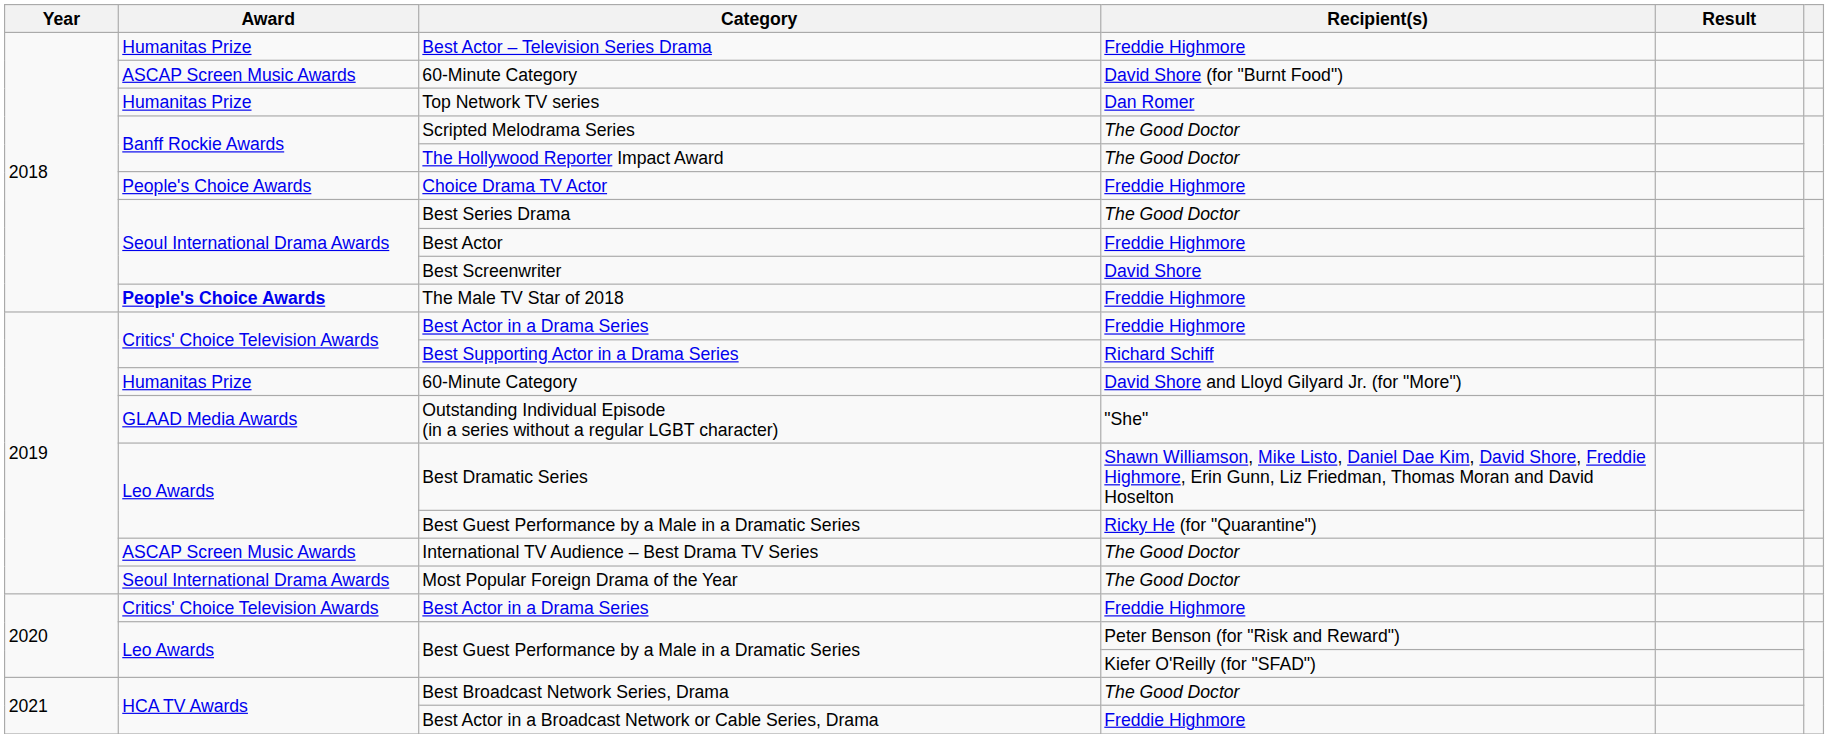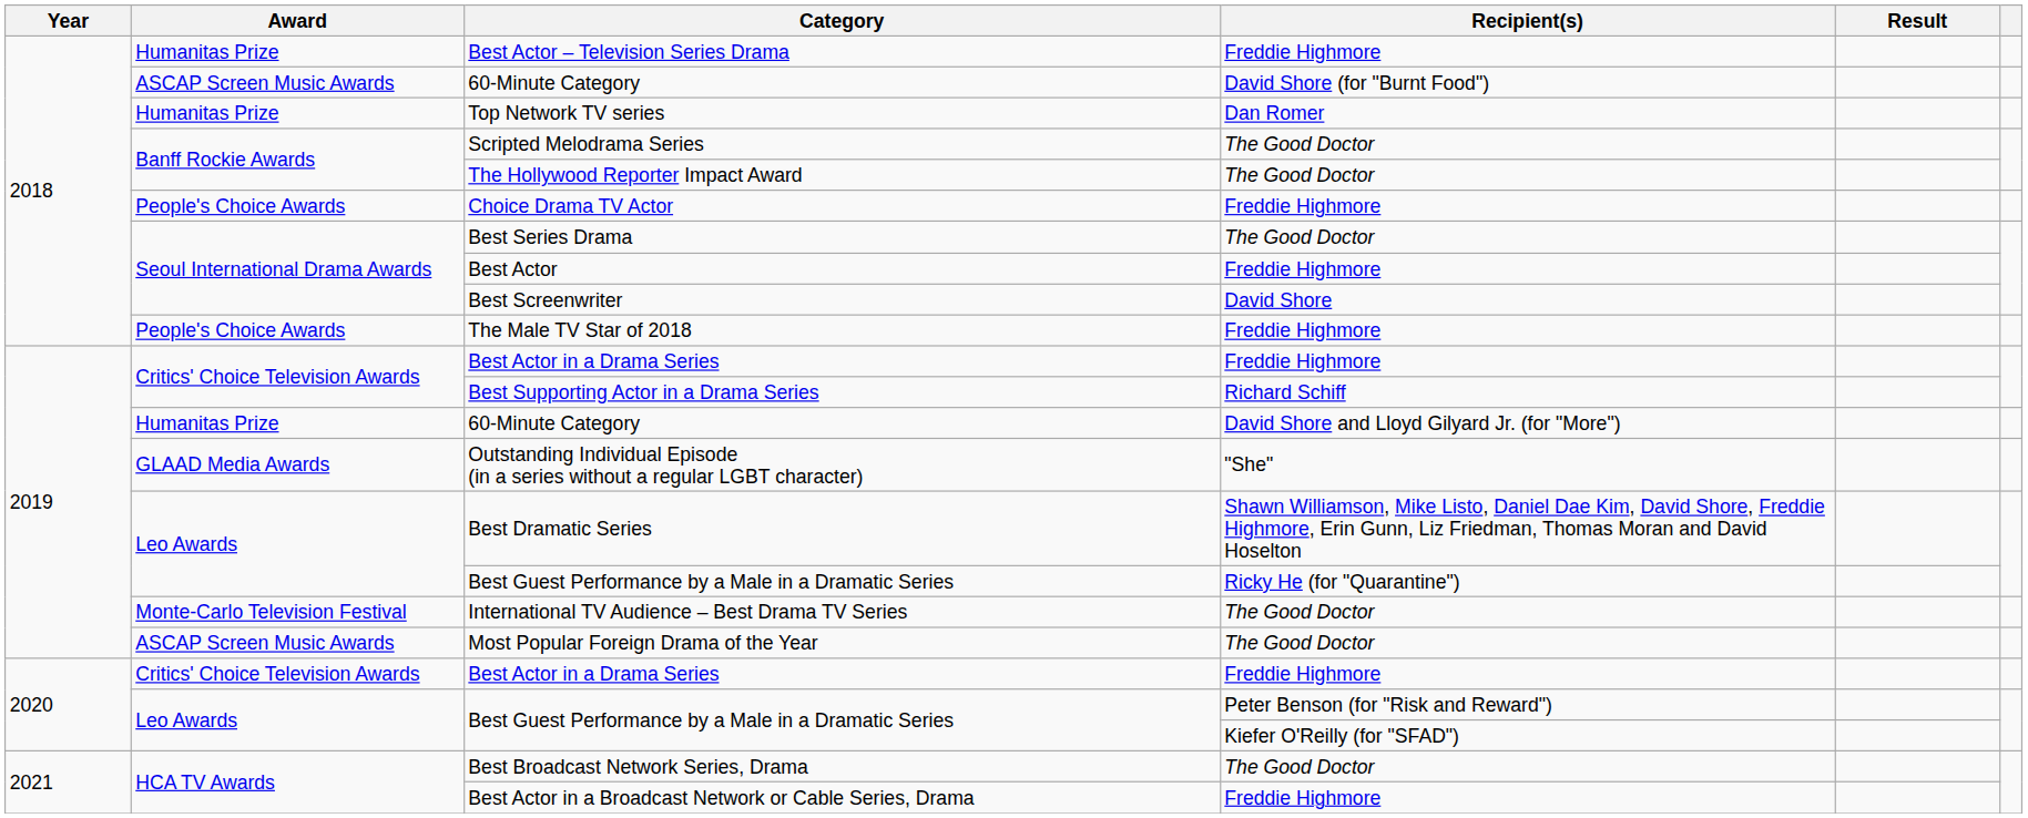 <table class="wikitable sortable plainrowheaders" style="text-align:left; font-size:95%;">
 <tr>
 <th scope="col">Year</th>
 <th scope="col" style="width:16.5%;">Award</th>
 <th scope="col" style="width:37.5%;">Category</th>
 <th scope="col" style="width:30.5%;">Recipient(s)</th>
 <th scope="col">Result</th>
 <th scope="col" class="unsortable"></th>
 </tr>
 <tr>
 <td rowspan="10">2018</td>
 <td><a href='#'>Humanitas Prize</a></td>
 <td><a href='#'>Best Actor – Television Series Drama</a></td>
 <td><a href='#'>Freddie Highmore</a></td>
 <td></td>
 <td style="text-align:center;"></td>
 </tr>
 <tr>
 <td><a href='#'>ASCAP Screen Music Awards</a></td>
 <td>60-Minute Category</td>
 <td><a href='#'>David Shore</a> (for "Burnt Food")</td>
 <td></td>
 <td style="text-align:center;"></td>
 </tr>
 <tr>
 <td><a href='#'>Humanitas Prize</a></td>
 <td>Top Network TV series</td>
 <td><a href='#'>Dan Romer</a></td>
 <td></td>
 <td style="text-align:center;"></td>
 </tr>
 <tr>
 <td rowspan="2"><a href='#'>Banff Rockie Awards</a></td>
 <td>Scripted Melodrama Series</td>
 <td><em>The Good Doctor</em></td>
 <td></td>
 <td rowspan="2" style="text-align:center;"></td>
 </tr>
 <tr>
 <td><a href='#'>The Hollywood Reporter</a> Impact Award</td>
 <td><em>The Good Doctor</em></td>
 <td></td>
 </tr>
 <tr>
 <td><a href='#'>People's Choice Awards</a></td>
 <td><a href='#'>Choice Drama TV Actor</a></td>
 <td><a href='#'>Freddie Highmore</a></td>
 <td></td>
 <td style="text-align:center;"></td>
 </tr>
 <tr>
 <td rowspan="3"><a href='#'>Seoul International Drama Awards</a></td>
 <td>Best Series Drama</td>
 <td><em>The Good Doctor</em></td>
 <td></td>
 <td rowspan="3" style="text-align:center;"></td>
 </tr>
 <tr>
 <td>Best Actor</td>
 <td><a href='#'>Freddie Highmore</a></td>
 <td></td>
 </tr>
 <tr>
 <td>Best Screenwriter</td>
 <td><a href='#'>David Shore</a></td>
 <td></td>
 </tr>
 <tr>
-<td><strong><a href='#'>People's Choice Awards</a></strong></td>
+<td><a href='#'>People's Choice Awards</a></td>
 <td>The Male TV Star of 2018</td>
 <td><a href='#'>Freddie Highmore</a></td>
 <td></td>
 <td style="text-align:center;"></td>
 </tr>
 <tr>
 <td rowspan="8">2019</td>
 <td rowspan="2"><a href='#'>Critics' Choice Television Awards</a></td>
 <td><a href='#'>Best Actor in a Drama Series</a></td>
 <td><a href='#'>Freddie Highmore</a></td>
 <td></td>
 <td rowspan="2" style="text-align:center;"></td>
 </tr>
 <tr>
 <td><a href='#'>Best Supporting Actor in a Drama Series</a></td>
 <td><a href='#'>Richard Schiff</a></td>
 <td></td>
 </tr>
 <tr>
 <td><a href='#'>Humanitas Prize</a></td>
 <td>60-Minute Category</td>
 <td><a href='#'>David Shore</a> and Lloyd Gilyard Jr. (for "More")</td>
 <td></td>
 <td style="text-align:center;"></td>
 </tr>
 <tr>
 <td><a href='#'>GLAAD Media Awards</a></td>
 <td>Outstanding Individual Episode<br>(in a series without a regular LGBT character)</td>
 <td>"She"</td>
 <td></td>
 <td style="text-align:center;"></td>
 </tr>
 <tr>
 <td rowspan="2"><a href='#'>Leo Awards</a></td>
 <td>Best Dramatic Series</td>
 <td><a href='#'>Shawn Williamson</a>, <a href='#'>Mike Listo</a>, <a href='#'>Daniel Dae Kim</a>, <a href='#'>David Shore</a>, <a href='#'>Freddie Highmore</a>, Erin Gunn, Liz Friedman, Thomas Moran and David Hoselton</td>
 <td></td>
 <td rowspan="2" style="text-align:center;"></td>
 </tr>
 <tr>
 <td>Best Guest Performance by a Male in a Dramatic Series</td>
 <td><a href='#'>Ricky He</a> (for "Quarantine")</td>
 <td></td>
 </tr>
 <tr>
-<td><a href='#'>ASCAP Screen Music Awards</a></td>
+<td><a href='#'>Monte-Carlo Television Festival</a></td>
 <td>International TV Audience – Best Drama TV Series</td>
 <td><em>The Good Doctor</em></td>
 <td></td>
 <td style="text-align:center;"></td>
 </tr>
 <tr>
-<td><a href='#'>Seoul International Drama Awards</a></td>
+<td><a href='#'>ASCAP Screen Music Awards</a></td>
 <td>Most Popular Foreign Drama of the Year</td>
 <td><em>The Good Doctor</em></td>
 <td></td>
 <td style="text-align:center;"></td>
 </tr>
 <tr>
 <td rowspan="3">2020</td>
 <td><a href='#'>Critics' Choice Television Awards</a></td>
 <td><a href='#'>Best Actor in a Drama Series</a></td>
 <td><a href='#'>Freddie Highmore</a></td>
 <td></td>
 <td style="text-align:center;"></td>
 </tr>
 <tr>
 <td rowspan="2"><a href='#'>Leo Awards</a></td>
 <td rowspan="2">Best Guest Performance by a Male in a Dramatic Series</td>
 <td>Peter Benson (for "Risk and Reward")</td>
 <td></td>
 <td rowspan="2" style="text-align:center;"></td>
 </tr>
 <tr>
 <td>Kiefer O'Reilly (for "SFAD")</td>
 <td></td>
 </tr>
 <tr>
 <td rowspan="2">2021</td>
 <td rowspan="2"><a href='#'>HCA TV Awards</a></td>
 <td>Best Broadcast Network Series, Drama</td>
 <td><em>The Good Doctor</em></td>
 <td></td>
 <td rowspan="2" style="text-align:center;"></td>
 </tr>
 <tr>
 <td>Best Actor in a Broadcast Network or Cable Series, Drama</td>
 <td><a href='#'>Freddie Highmore</a></td>
 <td></td>
 </tr>
 <tr>
 </tr>
 </table>
